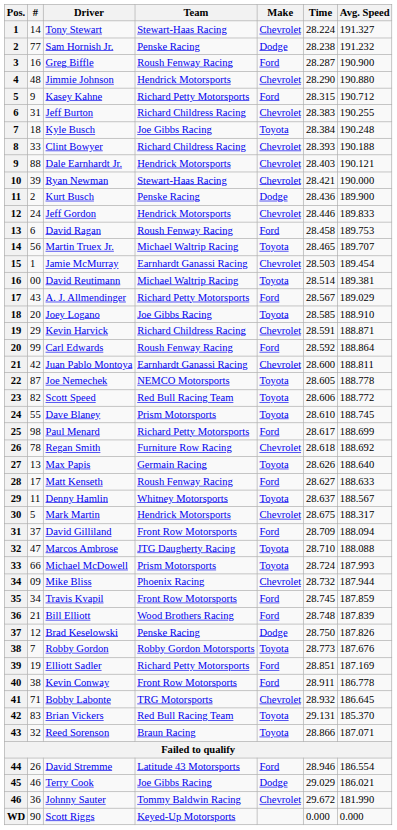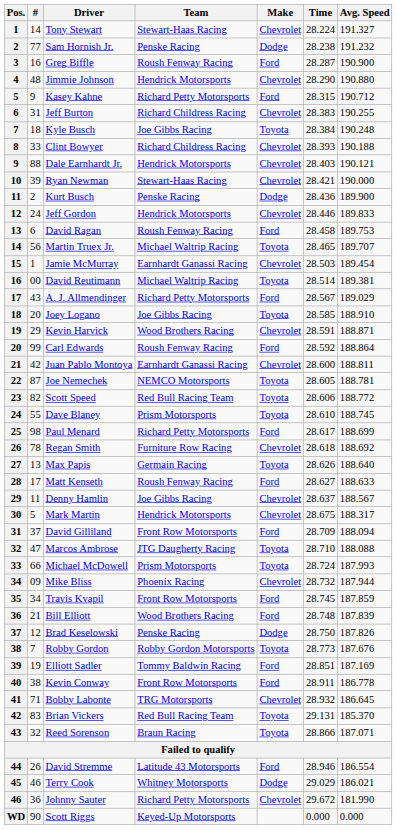 <table class="wikitable">
 <tr>
 <th>Pos.</th>
 <th>#</th>
 <th>Driver</th>
 <th>Team</th>
 <th>Make</th>
 <th>Time</th>
 <th>Avg. Speed</th>
 </tr>
 <tr>
 <th>1</th>
 <td>14</td>
 <td><a href='#'>Tony Stewart</a></td>
 <td><a href='#'>Stewart-Haas Racing</a></td>
 <td><a href='#'>Chevrolet</a></td>
 <td>28.224</td>
 <td>191.327</td>
 </tr>
 <tr>
 <th>2</th>
 <td>77</td>
 <td><a href='#'>Sam Hornish Jr.</a></td>
 <td><a href='#'>Penske Racing</a></td>
 <td><a href='#'>Dodge</a></td>
 <td>28.238</td>
 <td>191.232</td>
 </tr>
 <tr>
 <th>3</th>
 <td>16</td>
 <td><a href='#'>Greg Biffle</a></td>
 <td><a href='#'>Roush Fenway Racing</a></td>
 <td><a href='#'>Ford</a></td>
 <td>28.287</td>
 <td>190.900</td>
 </tr>
 <tr>
 <th>4</th>
 <td>48</td>
 <td><a href='#'>Jimmie Johnson</a></td>
 <td><a href='#'>Hendrick Motorsports</a></td>
 <td><a href='#'>Chevrolet</a></td>
 <td>28.290</td>
 <td>190.880</td>
 </tr>
 <tr>
 <th>5</th>
 <td>9</td>
 <td><a href='#'>Kasey Kahne</a></td>
 <td><a href='#'>Richard Petty Motorsports</a></td>
 <td><a href='#'>Ford</a></td>
 <td>28.315</td>
 <td>190.712</td>
 </tr>
 <tr>
 <th>6</th>
 <td>31</td>
 <td><a href='#'>Jeff Burton</a></td>
 <td><a href='#'>Richard Childress Racing</a></td>
 <td><a href='#'>Chevrolet</a></td>
 <td>28.383</td>
 <td>190.255</td>
 </tr>
 <tr>
 <th>7</th>
 <td>18</td>
 <td><a href='#'>Kyle Busch</a></td>
 <td><a href='#'>Joe Gibbs Racing</a></td>
 <td><a href='#'>Toyota</a></td>
 <td>28.384</td>
 <td>190.248</td>
 </tr>
 <tr>
 <th>8</th>
 <td>33</td>
 <td><a href='#'>Clint Bowyer</a></td>
 <td><a href='#'>Richard Childress Racing</a></td>
 <td><a href='#'>Chevrolet</a></td>
 <td>28.393</td>
 <td>190.188</td>
 </tr>
 <tr>
 <th>9</th>
 <td>88</td>
 <td><a href='#'>Dale Earnhardt Jr.</a></td>
 <td><a href='#'>Hendrick Motorsports</a></td>
 <td><a href='#'>Chevrolet</a></td>
 <td>28.403</td>
 <td>190.121</td>
 </tr>
 <tr>
 <th>10</th>
 <td>39</td>
 <td><a href='#'>Ryan Newman</a></td>
 <td><a href='#'>Stewart-Haas Racing</a></td>
 <td><a href='#'>Chevrolet</a></td>
 <td>28.421</td>
 <td>190.000</td>
 </tr>
 <tr>
 <th>11</th>
 <td>2</td>
 <td><a href='#'>Kurt Busch</a></td>
 <td><a href='#'>Penske Racing</a></td>
 <td><a href='#'>Dodge</a></td>
 <td>28.436</td>
 <td>189.900</td>
 </tr>
 <tr>
 <th>12</th>
 <td>24</td>
 <td><a href='#'>Jeff Gordon</a></td>
 <td><a href='#'>Hendrick Motorsports</a></td>
 <td><a href='#'>Chevrolet</a></td>
 <td>28.446</td>
 <td>189.833</td>
 </tr>
 <tr>
 <th>13</th>
 <td>6</td>
 <td><a href='#'>David Ragan</a></td>
 <td><a href='#'>Roush Fenway Racing</a></td>
 <td><a href='#'>Ford</a></td>
 <td>28.458</td>
 <td>189.753</td>
 </tr>
 <tr>
 <th>14</th>
 <td>56</td>
 <td><a href='#'>Martin Truex Jr.</a></td>
 <td><a href='#'>Michael Waltrip Racing</a></td>
 <td><a href='#'>Toyota</a></td>
 <td>28.465</td>
 <td>189.707</td>
 </tr>
 <tr>
 <th>15</th>
 <td>1</td>
 <td><a href='#'>Jamie McMurray</a></td>
 <td><a href='#'>Earnhardt Ganassi Racing</a></td>
 <td><a href='#'>Chevrolet</a></td>
 <td>28.503</td>
 <td>189.454</td>
 </tr>
 <tr>
 <th>16</th>
 <td>00</td>
 <td><a href='#'>David Reutimann</a></td>
 <td><a href='#'>Michael Waltrip Racing</a></td>
 <td><a href='#'>Toyota</a></td>
 <td>28.514</td>
 <td>189.381</td>
 </tr>
 <tr>
 <th>17</th>
 <td>43</td>
 <td><a href='#'>A. J. Allmendinger</a></td>
 <td><a href='#'>Richard Petty Motorsports</a></td>
 <td><a href='#'>Ford</a></td>
 <td>28.567</td>
 <td>189.029</td>
 </tr>
 <tr>
 <th>18</th>
 <td>20</td>
 <td><a href='#'>Joey Logano</a></td>
 <td><a href='#'>Joe Gibbs Racing</a></td>
 <td><a href='#'>Toyota</a></td>
 <td>28.585</td>
 <td>188.910</td>
 </tr>
 <tr>
 <th>19</th>
 <td>29</td>
 <td><a href='#'>Kevin Harvick</a></td>
-<td><a href='#'>Richard Childress Racing</a></td>
+<td><a href='#'>Wood Brothers Racing</a></td>
 <td><a href='#'>Chevrolet</a></td>
 <td>28.591</td>
 <td>188.871</td>
 </tr>
 <tr>
 <th>20</th>
 <td>99</td>
 <td><a href='#'>Carl Edwards</a></td>
 <td><a href='#'>Roush Fenway Racing</a></td>
 <td><a href='#'>Ford</a></td>
 <td>28.592</td>
 <td>188.864</td>
 </tr>
 <tr>
 <th>21</th>
 <td>42</td>
 <td><a href='#'>Juan Pablo Montoya</a></td>
 <td><a href='#'>Earnhardt Ganassi Racing</a></td>
 <td><a href='#'>Chevrolet</a></td>
 <td>28.600</td>
 <td>188.811</td>
 </tr>
 <tr>
 <th>22</th>
 <td>87</td>
 <td><a href='#'>Joe Nemechek</a></td>
 <td><a href='#'>NEMCO Motorsports</a></td>
 <td><a href='#'>Toyota</a></td>
 <td>28.605</td>
-<td>188.778</td>
+<td>188.781</td>
 </tr>
 <tr>
 <th>23</th>
 <td>82</td>
 <td><a href='#'>Scott Speed</a></td>
 <td><a href='#'>Red Bull Racing Team</a></td>
 <td><a href='#'>Toyota</a></td>
 <td>28.606</td>
 <td>188.772</td>
 </tr>
 <tr>
 <th>24</th>
 <td>55</td>
 <td><a href='#'>Dave Blaney</a></td>
 <td><a href='#'>Prism Motorsports</a></td>
 <td><a href='#'>Toyota</a></td>
 <td>28.610</td>
 <td>188.745</td>
 </tr>
 <tr>
 <th>25</th>
 <td>98</td>
 <td><a href='#'>Paul Menard</a></td>
 <td><a href='#'>Richard Petty Motorsports</a></td>
 <td><a href='#'>Ford</a></td>
 <td>28.617</td>
 <td>188.699</td>
 </tr>
 <tr>
 <th>26</th>
 <td>78</td>
 <td><a href='#'>Regan Smith</a></td>
 <td><a href='#'>Furniture Row Racing</a></td>
 <td><a href='#'>Chevrolet</a></td>
 <td>28.618</td>
 <td>188.692</td>
 </tr>
 <tr>
 <th>27</th>
 <td>13</td>
 <td><a href='#'>Max Papis</a></td>
 <td><a href='#'>Germain Racing</a></td>
 <td><a href='#'>Toyota</a></td>
 <td>28.626</td>
 <td>188.640</td>
 </tr>
 <tr>
 <th>28</th>
 <td>17</td>
 <td><a href='#'>Matt Kenseth</a></td>
 <td><a href='#'>Roush Fenway Racing</a></td>
 <td><a href='#'>Ford</a></td>
 <td>28.627</td>
 <td>188.633</td>
 </tr>
 <tr>
 <th>29</th>
 <td>11</td>
 <td><a href='#'>Denny Hamlin</a></td>
-<td><a href='#'>Whitney Motorsports</a></td>
-<td><a href='#'>Toyota</a></td>
+<td><a href='#'>Joe Gibbs Racing</a></td>
+<td><a href='#'>Chevrolet</a></td>
 <td>28.637</td>
 <td>188.567</td>
 </tr>
 <tr>
 <th>30</th>
 <td>5</td>
 <td><a href='#'>Mark Martin</a></td>
 <td><a href='#'>Hendrick Motorsports</a></td>
 <td><a href='#'>Chevrolet</a></td>
 <td>28.675</td>
 <td>188.317</td>
 </tr>
 <tr>
 <th>31</th>
 <td>37</td>
 <td><a href='#'>David Gilliland</a></td>
 <td><a href='#'>Front Row Motorsports</a></td>
 <td><a href='#'>Ford</a></td>
 <td>28.709</td>
 <td>188.094</td>
 </tr>
 <tr>
 <th>32</th>
 <td>47</td>
 <td><a href='#'>Marcos Ambrose</a></td>
 <td><a href='#'>JTG Daugherty Racing</a></td>
 <td><a href='#'>Toyota</a></td>
 <td>28.710</td>
 <td>188.088</td>
 </tr>
 <tr>
 <th>33</th>
 <td>66</td>
 <td><a href='#'>Michael McDowell</a></td>
 <td><a href='#'>Prism Motorsports</a></td>
 <td><a href='#'>Toyota</a></td>
 <td>28.724</td>
 <td>187.993</td>
 </tr>
 <tr>
 <th>34</th>
 <td>09</td>
 <td><a href='#'>Mike Bliss</a></td>
 <td><a href='#'>Phoenix Racing</a></td>
 <td><a href='#'>Chevrolet</a></td>
 <td>28.732</td>
 <td>187.944</td>
 </tr>
 <tr>
 <th>35</th>
 <td>34</td>
 <td><a href='#'>Travis Kvapil</a></td>
 <td><a href='#'>Front Row Motorsports</a></td>
 <td><a href='#'>Ford</a></td>
 <td>28.745</td>
 <td>187.859</td>
 </tr>
 <tr>
 <th>36</th>
 <td>21</td>
 <td><a href='#'>Bill Elliott</a></td>
 <td><a href='#'>Wood Brothers Racing</a></td>
 <td><a href='#'>Ford</a></td>
 <td>28.748</td>
 <td>187.839</td>
 </tr>
 <tr>
 <th>37</th>
 <td>12</td>
 <td><a href='#'>Brad Keselowski</a></td>
 <td><a href='#'>Penske Racing</a></td>
 <td><a href='#'>Dodge</a></td>
 <td>28.750</td>
 <td>187.826</td>
 </tr>
 <tr>
 <th>38</th>
 <td>7</td>
 <td><a href='#'>Robby Gordon</a></td>
 <td><a href='#'>Robby Gordon Motorsports</a></td>
 <td><a href='#'>Toyota</a></td>
 <td>28.773</td>
 <td>187.676</td>
 </tr>
 <tr>
 <th>39</th>
 <td>19</td>
 <td><a href='#'>Elliott Sadler</a></td>
-<td><a href='#'>Richard Petty Motorsports</a></td>
+<td><a href='#'>Tommy Baldwin Racing</a></td>
 <td><a href='#'>Ford</a></td>
 <td>28.851</td>
 <td>187.169</td>
 </tr>
 <tr>
 <th>40</th>
 <td>38</td>
 <td><a href='#'>Kevin Conway</a></td>
 <td><a href='#'>Front Row Motorsports</a></td>
 <td><a href='#'>Ford</a></td>
 <td>28.911</td>
 <td>186.778</td>
 </tr>
 <tr>
 <th>41</th>
 <td>71</td>
 <td><a href='#'>Bobby Labonte</a></td>
 <td><a href='#'>TRG Motorsports</a></td>
 <td><a href='#'>Chevrolet</a></td>
 <td>28.932</td>
 <td>186.645</td>
 </tr>
 <tr>
 <th>42</th>
 <td>83</td>
 <td><a href='#'>Brian Vickers</a></td>
 <td><a href='#'>Red Bull Racing Team</a></td>
 <td><a href='#'>Toyota</a></td>
 <td>29.131</td>
 <td>185.370</td>
 </tr>
 <tr>
 <th>43</th>
 <td>32</td>
 <td><a href='#'>Reed Sorenson</a></td>
 <td><a href='#'>Braun Racing</a></td>
 <td><a href='#'>Toyota</a></td>
 <td>28.866</td>
 <td>187.071</td>
 </tr>
 <tr>
 <th colspan="7">Failed to qualify</th>
 </tr>
 <tr>
 <th>44</th>
 <td>26</td>
 <td><a href='#'>David Stremme</a></td>
 <td><a href='#'>Latitude 43 Motorsports</a></td>
 <td><a href='#'>Ford</a></td>
 <td>28.946</td>
 <td>186.554</td>
 </tr>
 <tr>
 <th>45</th>
 <td>46</td>
 <td><a href='#'>Terry Cook</a></td>
-<td><a href='#'>Joe Gibbs Racing</a></td>
+<td><a href='#'>Whitney Motorsports</a></td>
 <td><a href='#'>Dodge</a></td>
 <td>29.029</td>
 <td>186.021</td>
 </tr>
 <tr>
 <th>46</th>
 <td>36</td>
 <td><a href='#'>Johnny Sauter</a></td>
-<td><a href='#'>Tommy Baldwin Racing</a></td>
+<td><a href='#'>Richard Petty Motorsports</a></td>
 <td><a href='#'>Chevrolet</a></td>
 <td>29.672</td>
 <td>181.990</td>
 </tr>
 <tr>
 <th>WD</th>
 <td>90</td>
 <td><a href='#'>Scott Riggs</a></td>
 <td><a href='#'>Keyed-Up Motorsports</a></td>
 <td></td>
 <td>0.000</td>
 <td>0.000</td>
 </tr>
 </table>
